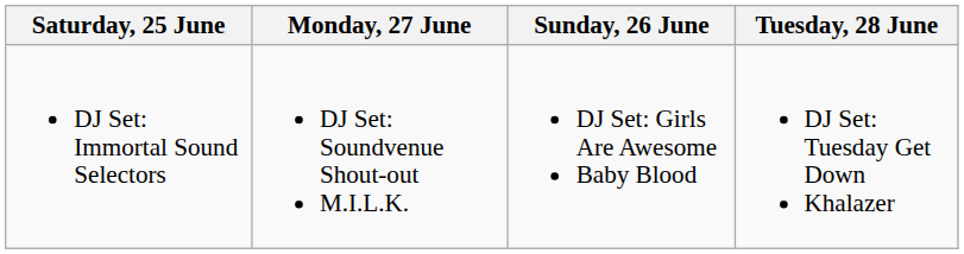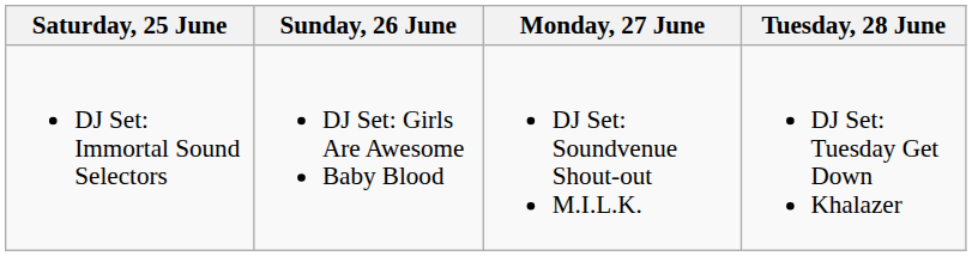 <table class="wikitable">
 <tr>
 <th>Saturday, 25 June</th>
+<th>Sunday, 26 June</th>
 <th>Monday, 27 June</th>
-<th>Sunday, 26 June</th>
 <th>Tuesday, 28 June</th>
 </tr>
 <tr valign="top">
 <td><br><ul><li>DJ Set: Immortal Sound Selectors</li></ul></td>
+<td><br><ul><li>DJ Set: Girls Are Awesome</li><li>Baby Blood</li></ul></td>
 <td><br><ul><li>DJ Set: Soundvenue Shout-out</li><li>M.I.L.K.</li></ul></td>
-<td><br><ul><li>DJ Set: Girls Are Awesome</li><li>Baby Blood</li></ul></td>
 <td><br><ul><li>DJ Set: Tuesday Get Down</li><li>Khalazer</li></ul></td>
 </tr>
 </table>
